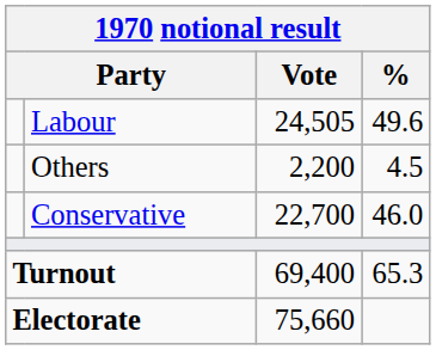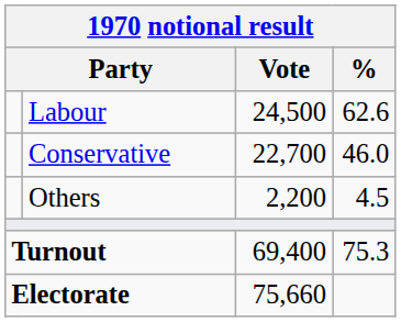 <table class="wikitable">
 <tr>
 <th colspan="4"><a href='#'>1970</a> <a href='#'>notional result</a></th>
 </tr>
 <tr>
 <th bgcolor="#DDDDFF" width="130px" colspan="2">Party</th>
 <th bgcolor="#DDDDFF" width="50px">Vote</th>
 <th bgcolor="#DDDDFF" width="30px">%</th>
 </tr>
 <tr>
 <td></td>
 <td><a href='#'>Labour</a></td>
-<td align=right>24,505</td>
-<td align=right>49.6</td>
+<td align=right>24,500</td>
+<td align=right>62.6</td>
+</tr>
+<tr>
+<td></td>
+<td><a href='#'>Conservative</a></td>
+<td align=right>22,700</td>
+<td align=right>46.0</td>
 </tr>
 <tr>
 <td></td>
 <td>Others</td>
 <td align=right>2,200</td>
 <td align=right>4.5</td>
 </tr>
 <tr>
-<td></td>
-<td><a href='#'>Conservative</a></td>
-<td align=right>22,700</td>
-<td align=right>46.0</td>
-</tr>
-<tr>
 <td colspan="4" bgcolor="#EAECF0"></td>
 </tr>
 <tr>
 <td colspan="2"><strong>Turnout</strong></td>
 <td align=right>69,400</td>
-<td align=right>65.3</td>
+<td align=right>75.3</td>
 </tr>
 <tr>
 <td colspan="2"><strong>Electorate</strong></td>
 <td align=right>75,660</td>
 </tr>
 </table>
